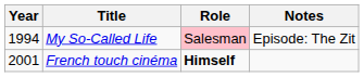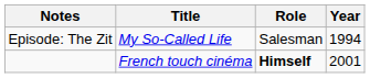 <table class="wikitable sortable">
 <tr>
-<th>Year</th>
+<th>Notes</th>
 <th>Title</th>
 <th>Role</th>
-<th>Notes</th>
+<th>Year</th>
 </tr>
 <tr>
+<td>Episode: The Zit</td>
+<td><em><a href='#'>My So-Called Life</a></em></td>
+<td>Salesman</td>
 <td>1994</td>
-<td><em><a href='#'>My So-Called Life</a></em></td>
-<td style="background: pink;">Salesman</td>
-<td>Episode: The Zit</td>
 </tr>
 <tr>
-<td>2001</td>
+<td></td>
 <td><em><a href='#'>French touch cinéma</a></em></td>
 <td><strong>Himself</strong></td>
-<td></td>
+<td>2001</td>
 </tr>
 </table>
